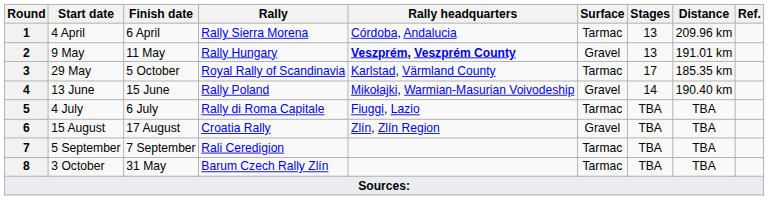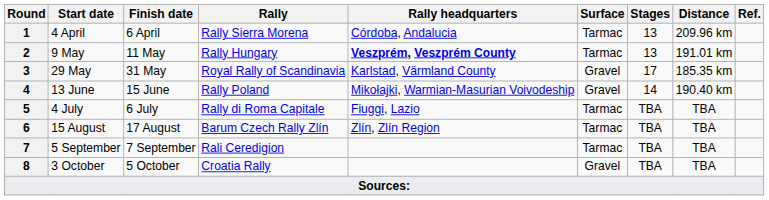 <table class="wikitable" style="font-size: 85%">
 <tr>
 <th>Round</th>
 <th>Start date</th>
 <th>Finish date</th>
 <th>Rally</th>
 <th>Rally headquarters</th>
 <th>Surface</th>
 <th>Stages</th>
 <th>Distance</th>
 <th>Ref.</th>
 </tr>
 <tr>
 <th>1</th>
 <td>4 April</td>
 <td>6 April</td>
 <td> <a href='#'>Rally Sierra Morena</a></td>
 <td><a href='#'>Córdoba</a>, <a href='#'>Andalucia</a></td>
 <td align="center">Tarmac</td>
 <td align="center">13</td>
 <td align="center">209.96 km</td>
 <td></td>
 </tr>
 <tr>
 <th>2</th>
 <td>9 May</td>
 <td>11 May</td>
 <td> <a href='#'>Rally Hungary</a></td>
 <td><strong><a href='#'>Veszprém</a>, <a href='#'>Veszprém County</a></strong></td>
-<td align="center">Gravel</td>
+<td align="center">Tarmac</td>
 <td align="center">13</td>
 <td align="center">191.01 km</td>
 <td></td>
 </tr>
 <tr>
 <th>3</th>
 <td>29 May</td>
-<td>5 October</td>
+<td>31 May</td>
 <td> <a href='#'>Royal Rally of Scandinavia</a></td>
 <td><a href='#'>Karlstad</a>, <a href='#'>Värmland County</a></td>
-<td align="center">Tarmac</td>
+<td align="center">Gravel</td>
 <td align="center">17</td>
 <td align="center">185.35 km</td>
 <td></td>
 </tr>
 <tr>
 <th>4</th>
 <td>13 June</td>
 <td>15 June</td>
 <td> <a href='#'>Rally Poland</a></td>
 <td><a href='#'>Mikołajki</a>, <a href='#'>Warmian-Masurian Voivodeship</a></td>
 <td align="center">Gravel</td>
 <td align="center">14</td>
 <td align="center">190.40 km</td>
 <td></td>
 </tr>
 <tr>
 <th>5</th>
 <td>4 July</td>
 <td>6 July</td>
 <td> <a href='#'>Rally di Roma Capitale</a></td>
 <td><a href='#'>Fiuggi</a>, <a href='#'>Lazio</a></td>
 <td align="center">Tarmac</td>
 <td align="center">TBA</td>
 <td align="center">TBA</td>
 <td></td>
 </tr>
 <tr>
 <th>6</th>
 <td>15 August</td>
 <td>17 August</td>
-<td> <a href='#'>Croatia Rally</a></td>
+<td> <a href='#'>Barum Czech Rally Zlín</a></td>
 <td><a href='#'>Zlín</a>, <a href='#'>Zlín Region</a></td>
-<td align="center">Gravel</td>
+<td align="center">Tarmac</td>
 <td align="center">TBA</td>
 <td align="center">TBA</td>
 <td></td>
 </tr>
 <tr>
 <th>7</th>
 <td>5 September</td>
 <td>7 September</td>
 <td> <a href='#'>Rali Ceredigion</a></td>
 <td></td>
 <td align="center">Tarmac</td>
 <td align="center">TBA</td>
 <td align="center">TBA</td>
 <td></td>
 </tr>
 <tr>
 <th>8</th>
 <td>3 October</td>
-<td>31 May</td>
-<td> <a href='#'>Barum Czech Rally Zlín</a></td>
+<td>5 October</td>
+<td> <a href='#'>Croatia Rally</a></td>
 <td></td>
-<td align="center">Tarmac</td>
+<td align="center">Gravel</td>
 <td align="center">TBA</td>
 <td align="center">TBA</td>
 <td></td>
 </tr>
 <tr>
 <td colspan="9" style="background-color:#EAECF0;text-align:center"><strong>Sources:</strong></td>
 </tr>
 </table>
